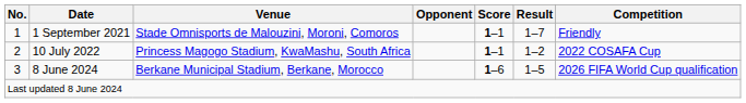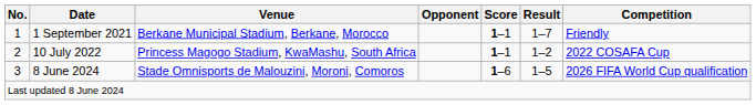 <table class="wikitable" style="font-size:85%;">
 <tr>
 <th>No.</th>
 <th>Date</th>
 <th>Venue</th>
 <th>Opponent</th>
 <th>Score</th>
 <th>Result</th>
 <th>Competition</th>
 </tr>
 <tr>
 <td align="center">1</td>
 <td>1 September 2021</td>
-<td><a href='#'>Stade Omnisports de Malouzini</a>, <a href='#'>Moroni</a>, <a href='#'>Comoros</a></td>
+<td><a href='#'>Berkane Municipal Stadium</a>, <a href='#'>Berkane</a>, <a href='#'>Morocco</a></td>
 <td></td>
 <td align=center><strong>1</strong>–1</td>
 <td align=center>1–7</td>
 <td><a href='#'>Friendly</a></td>
 </tr>
 <tr>
 <td align="center">2</td>
 <td>10 July 2022</td>
 <td><a href='#'>Princess Magogo Stadium</a>, <a href='#'>KwaMashu</a>, <a href='#'>South Africa</a></td>
 <td></td>
 <td align=center><strong>1</strong>–1</td>
 <td align=center>1–2</td>
 <td><a href='#'>2022 COSAFA Cup</a></td>
 </tr>
 <tr>
 <td align="center">3</td>
 <td>8 June 2024</td>
-<td><a href='#'>Berkane Municipal Stadium</a>, <a href='#'>Berkane</a>, <a href='#'>Morocco</a></td>
+<td><a href='#'>Stade Omnisports de Malouzini</a>, <a href='#'>Moroni</a>, <a href='#'>Comoros</a></td>
 <td></td>
 <td align=center><strong>1</strong>–6</td>
 <td align=center>1–5</td>
 <td><a href='#'>2026 FIFA World Cup qualification</a></td>
 </tr>
 <tr>
 <td colspan="7"><small>Last updated 8 June 2024</small></td>
 </tr>
 </table>
